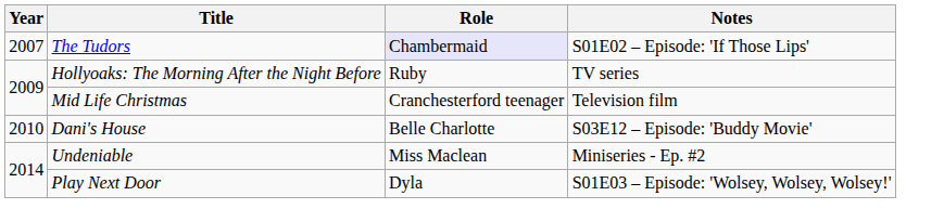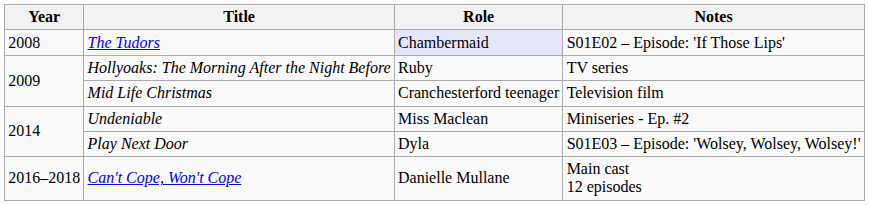 <table class="wikitable">
 <tr>
 <th>Year</th>
 <th>Title</th>
 <th>Role</th>
 <th>Notes</th>
 </tr>
 <tr>
-<td>2007</td>
+<td>2008</td>
 <td><em><a href='#'>The Tudors</a></em></td>
 <td style="background: lavender;">Chambermaid</td>
 <td>S01E02 – Episode: 'If Those Lips'</td>
 </tr>
 <tr>
 <td rowspan="2">2009</td>
 <td><em>Hollyoaks: The Morning After the Night Before</em></td>
 <td>Ruby</td>
 <td>TV series</td>
 </tr>
 <tr>
 <td><em>Mid Life Christmas</em></td>
 <td>Cranchesterford teenager</td>
 <td>Television film</td>
 </tr>
 <tr>
-<td>2010</td>
-<td><em>Dani's House</em></td>
-<td>Belle Charlotte</td>
-<td>S03E12 – Episode: 'Buddy Movie'</td>
-</tr>
-<tr>
 <td rowspan="2">2014</td>
 <td><em>Undeniable</em></td>
 <td>Miss Maclean</td>
 <td>Miniseries - Ep. #2</td>
 </tr>
 <tr>
 <td><em>Play Next Door</em></td>
 <td>Dyla</td>
 <td>S01E03 – Episode: 'Wolsey, Wolsey, Wolsey!'</td>
 </tr>
+<tr>
+<td>2016–2018</td>
+<td><em><a href='#'>Can't Cope, Won't Cope</a></em></td>
+<td>Danielle Mullane</td>
+<td>Main cast<br>12 episodes</td>
+</tr>
 </table>
